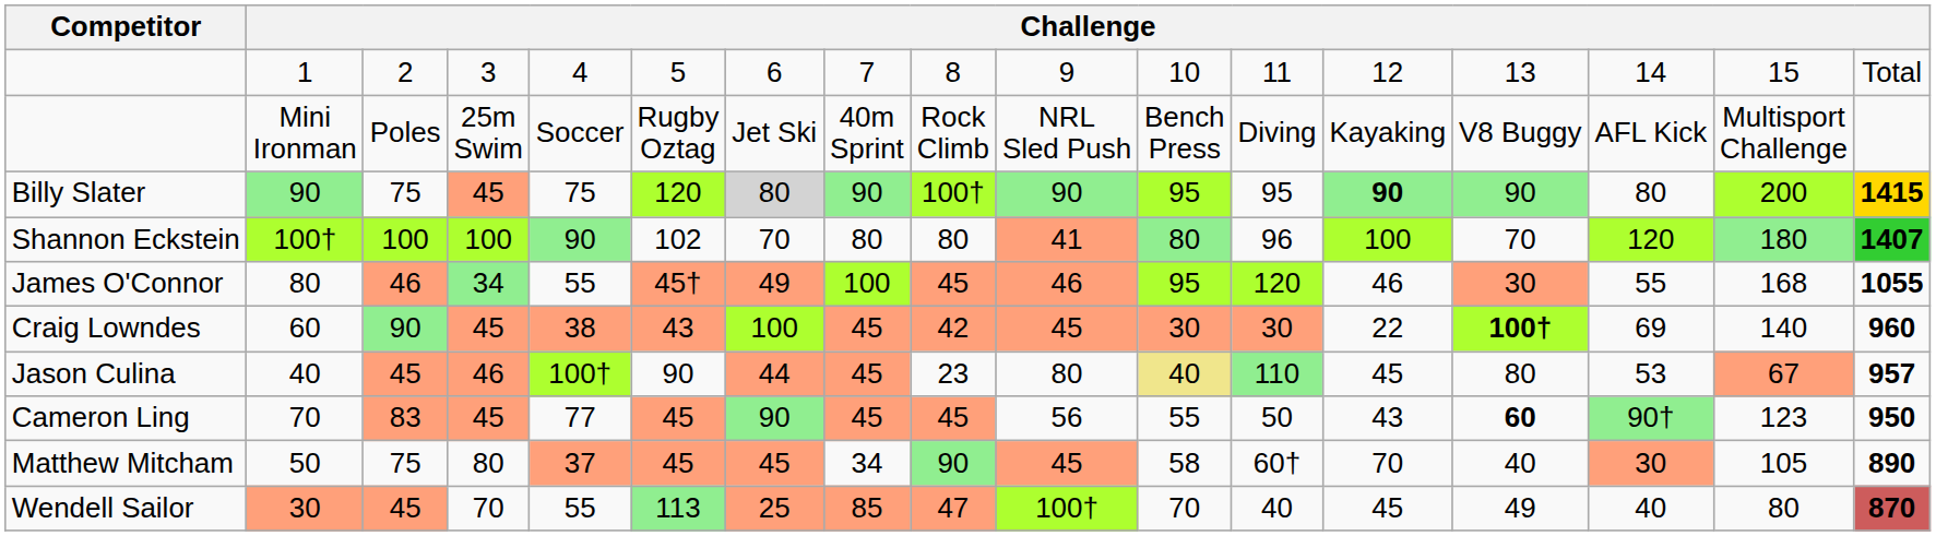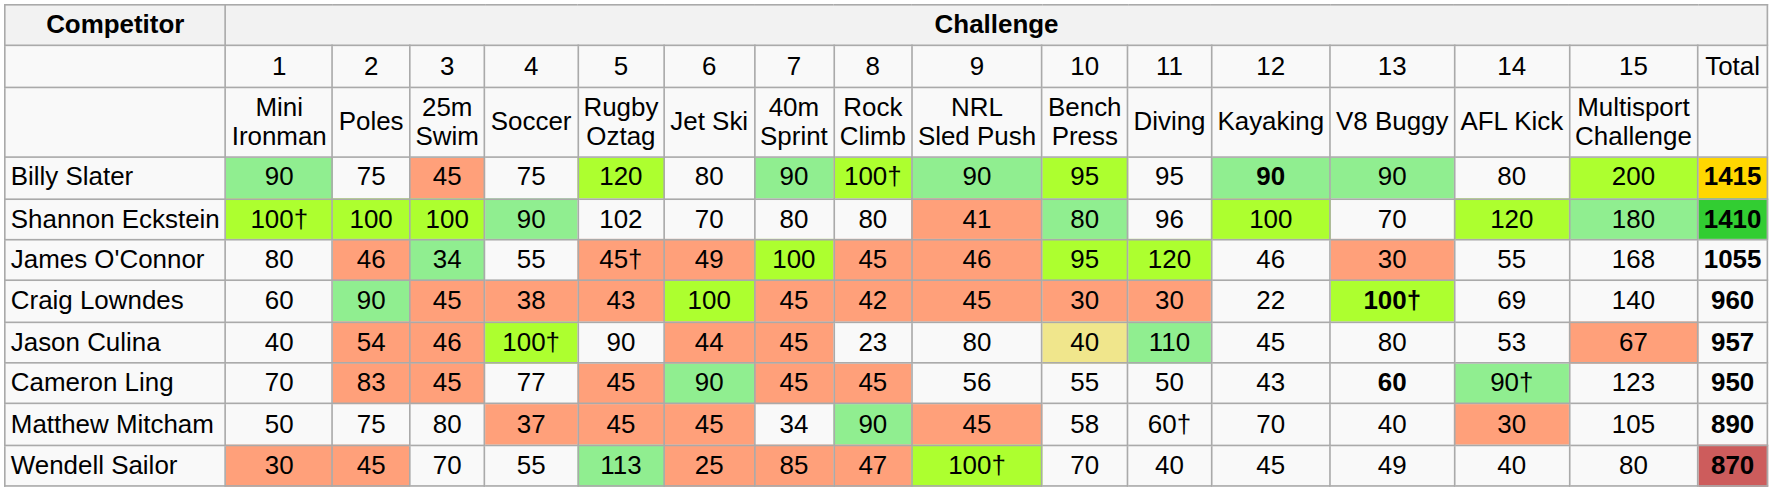 <table class="wikitable" style="text-align:center">
 <tr>
 <th>Competitor</th>
 <th colspan="17">Challenge</th>
 </tr>
 <tr>
 <td></td>
 <td>1</td>
 <td>2</td>
 <td>3</td>
 <td>4</td>
 <td>5</td>
 <td>6</td>
 <td>7</td>
 <td>8</td>
 <td>9</td>
 <td>10</td>
 <td>11</td>
 <td>12</td>
 <td>13</td>
 <td>14</td>
 <td>15</td>
 <td>Total</td>
 </tr>
 <tr>
 <td></td>
 <td>Mini<br>Ironman</td>
 <td>Poles</td>
 <td>25m<br>Swim</td>
 <td>Soccer</td>
 <td>Rugby<br>Oztag</td>
 <td>Jet Ski</td>
 <td>40m<br>Sprint</td>
 <td>Rock<br>Climb</td>
 <td>NRL<br>Sled Push</td>
 <td>Bench<br>Press</td>
 <td>Diving</td>
 <td>Kayaking</td>
 <td>V8 Buggy</td>
 <td>AFL Kick</td>
 <td>Multisport<br>Challenge</td>
 </tr>
 <tr>
 <td align="left">Billy Slater</td>
 <td bgcolor="lightgreen">90</td>
 <td>75</td>
 <td bgcolor="lightsalmon">45</td>
 <td>75</td>
 <td bgcolor="greenyellow">120</td>
-<td style="background: lightgrey;">80</td>
+<td>80</td>
 <td bgcolor="lightgreen">90</td>
 <td bgcolor="greenyellow">100†</td>
 <td bgcolor="lightgreen">90</td>
 <td bgcolor="greenyellow">95</td>
 <td>95</td>
 <td bgcolor="lightgreen"><strong>90</strong></td>
 <td bgcolor="lightgreen">90</td>
 <td>80</td>
 <td bgcolor="greenyellow">200</td>
 <td bgcolor="gold"><strong>1415</strong></td>
 </tr>
 <tr>
 <td align="left">Shannon Eckstein</td>
 <td bgcolor="greenyellow">100†</td>
 <td bgcolor="greenyellow">100</td>
 <td bgcolor="greenyellow">100</td>
 <td bgcolor="lightgreen">90</td>
 <td>102</td>
 <td>70</td>
 <td>80</td>
 <td>80</td>
 <td bgcolor="lightsalmon">41</td>
 <td bgcolor="lightgreen">80</td>
 <td>96</td>
 <td bgcolor="greenyellow">100</td>
 <td>70</td>
 <td bgcolor="greenyellow">120</td>
 <td bgcolor="lightgreen">180</td>
-<td bgcolor="limegreen"><strong>1407</strong></td>
+<td bgcolor="limegreen"><strong>1410</strong></td>
 </tr>
 <tr>
 <td align="left">James O'Connor</td>
 <td>80</td>
 <td bgcolor="lightsalmon">46</td>
 <td bgcolor="lightgreen">34</td>
 <td>55</td>
 <td bgcolor="lightsalmon">45†</td>
 <td bgcolor="lightsalmon">49</td>
 <td bgcolor="greenyellow">100</td>
 <td bgcolor="lightsalmon">45</td>
 <td bgcolor="lightsalmon">46</td>
 <td bgcolor="greenyellow">95</td>
 <td bgcolor="greenyellow">120</td>
 <td>46</td>
 <td bgcolor="lightsalmon">30</td>
 <td>55</td>
 <td>168</td>
 <td><strong>1055</strong></td>
 </tr>
 <tr>
 <td align="left">Craig Lowndes</td>
 <td>60</td>
 <td bgcolor="lightgreen">90</td>
 <td bgcolor="lightsalmon">45</td>
 <td bgcolor="lightsalmon">38</td>
 <td bgcolor="lightsalmon">43</td>
 <td bgcolor="greenyellow">100</td>
 <td bgcolor="lightsalmon">45</td>
 <td bgcolor="lightsalmon">42</td>
 <td bgcolor="lightsalmon">45</td>
 <td bgcolor="lightsalmon">30</td>
 <td bgcolor="lightsalmon">30</td>
 <td>22</td>
 <td bgcolor="greenyellow"><strong>100†</strong></td>
 <td>69</td>
 <td>140</td>
 <td><strong>960</strong></td>
 </tr>
 <tr>
 <td align="left">Jason Culina</td>
 <td>40</td>
-<td bgcolor="lightsalmon">45</td>
+<td bgcolor="lightsalmon">54</td>
 <td bgcolor="lightsalmon">46</td>
 <td bgcolor="greenyellow">100†</td>
 <td>90</td>
 <td bgcolor="lightsalmon">44</td>
 <td bgcolor="lightsalmon">45</td>
 <td>23</td>
 <td>80</td>
 <td style="background: khaki;">40</td>
 <td bgcolor="lightgreen">110</td>
 <td>45</td>
 <td>80</td>
 <td>53</td>
 <td bgcolor="lightsalmon">67</td>
 <td><strong>957</strong></td>
 </tr>
 <tr>
 <td align="left">Cameron Ling</td>
 <td>70</td>
 <td bgcolor="lightsalmon">83</td>
 <td bgcolor="lightsalmon">45</td>
 <td>77</td>
 <td bgcolor="lightsalmon">45</td>
 <td bgcolor="lightgreen">90</td>
 <td bgcolor="lightsalmon">45</td>
 <td bgcolor="lightsalmon">45</td>
 <td>56</td>
 <td>55</td>
 <td>50</td>
 <td>43</td>
 <td><strong>60</strong></td>
 <td bgcolor="lightgreen">90†</td>
 <td>123</td>
 <td><strong>950</strong></td>
 </tr>
 <tr>
 <td align="left">Matthew Mitcham</td>
 <td>50</td>
 <td>75</td>
 <td>80</td>
 <td bgcolor="lightsalmon">37</td>
 <td bgcolor="lightsalmon">45</td>
 <td bgcolor="lightsalmon">45</td>
 <td>34</td>
 <td bgcolor="lightgreen">90</td>
 <td bgcolor="lightsalmon">45</td>
 <td>58</td>
 <td>60†</td>
 <td>70</td>
 <td>40</td>
 <td bgcolor="lightsalmon">30</td>
 <td>105</td>
 <td><strong>890</strong></td>
 </tr>
 <tr>
 <td align="left">Wendell Sailor</td>
 <td bgcolor="lightsalmon">30</td>
 <td bgcolor="lightsalmon">45</td>
 <td>70</td>
 <td>55</td>
 <td bgcolor="lightgreen">113</td>
 <td bgcolor="lightsalmon">25</td>
 <td bgcolor="lightsalmon">85</td>
 <td bgcolor="lightsalmon">47</td>
 <td bgcolor="greenyellow">100†</td>
 <td>70</td>
 <td>40</td>
 <td>45</td>
 <td>49</td>
 <td>40</td>
 <td>80</td>
 <td bgcolor="indianred"><strong>870</strong></td>
 </tr>
 </table>
